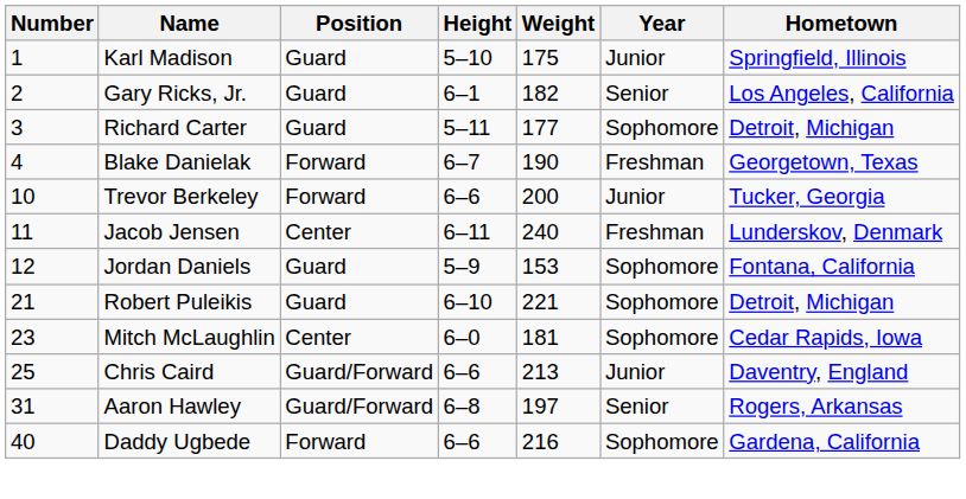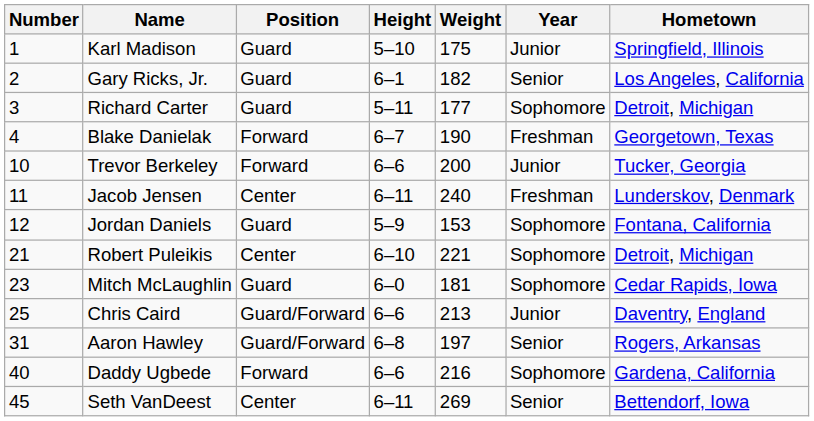 <table class="wikitable sortable" style="font-size: 95%;">
 <tr>
 <th>Number</th>
 <th>Name</th>
 <th>Position</th>
 <th>Height</th>
 <th>Weight</th>
 <th>Year</th>
 <th>Hometown</th>
 </tr>
 <tr>
 <td>1</td>
 <td>Karl Madison</td>
 <td>Guard</td>
 <td>5–10</td>
 <td>175</td>
 <td>Junior</td>
 <td><a href='#'>Springfield, Illinois</a></td>
 </tr>
 <tr>
 <td>2</td>
 <td>Gary Ricks, Jr.</td>
 <td>Guard</td>
 <td>6–1</td>
 <td>182</td>
 <td>Senior</td>
 <td><a href='#'>Los Angeles</a>, <a href='#'>California</a></td>
 </tr>
 <tr>
 <td>3</td>
 <td>Richard Carter</td>
 <td>Guard</td>
 <td>5–11</td>
 <td>177</td>
 <td>Sophomore</td>
 <td><a href='#'>Detroit</a>, <a href='#'>Michigan</a></td>
 </tr>
 <tr>
 <td>4</td>
 <td>Blake Danielak</td>
 <td>Forward</td>
 <td>6–7</td>
 <td>190</td>
 <td>Freshman</td>
 <td><a href='#'>Georgetown, Texas</a></td>
 </tr>
 <tr>
 <td>10</td>
 <td>Trevor Berkeley</td>
 <td>Forward</td>
 <td>6–6</td>
 <td>200</td>
 <td>Junior</td>
 <td><a href='#'>Tucker, Georgia</a></td>
 </tr>
 <tr>
 <td>11</td>
 <td>Jacob Jensen</td>
 <td>Center</td>
 <td>6–11</td>
 <td>240</td>
 <td>Freshman</td>
 <td><a href='#'>Lunderskov</a>, <a href='#'>Denmark</a></td>
 </tr>
 <tr>
 <td>12</td>
 <td>Jordan Daniels</td>
 <td>Guard</td>
 <td>5–9</td>
 <td>153</td>
 <td>Sophomore</td>
 <td><a href='#'>Fontana, California</a></td>
 </tr>
 <tr>
 <td>21</td>
 <td>Robert Puleikis</td>
-<td>Guard</td>
+<td>Center</td>
 <td>6–10</td>
 <td>221</td>
 <td>Sophomore</td>
 <td><a href='#'>Detroit</a>, <a href='#'>Michigan</a></td>
 </tr>
 <tr>
 <td>23</td>
 <td>Mitch McLaughlin</td>
-<td>Center</td>
+<td>Guard</td>
 <td>6–0</td>
 <td>181</td>
 <td>Sophomore</td>
 <td><a href='#'>Cedar Rapids, Iowa</a></td>
 </tr>
 <tr>
 <td>25</td>
 <td>Chris Caird</td>
 <td>Guard/Forward</td>
 <td>6–6</td>
 <td>213</td>
 <td>Junior</td>
 <td><a href='#'>Daventry</a>, <a href='#'>England</a></td>
 </tr>
 <tr>
 <td>31</td>
 <td>Aaron Hawley</td>
 <td>Guard/Forward</td>
 <td>6–8</td>
 <td>197</td>
 <td>Senior</td>
 <td><a href='#'>Rogers, Arkansas</a></td>
 </tr>
 <tr>
 <td>40</td>
 <td>Daddy Ugbede</td>
 <td>Forward</td>
 <td>6–6</td>
 <td>216</td>
 <td>Sophomore</td>
 <td><a href='#'>Gardena, California</a></td>
 </tr>
+<tr>
+<td>45</td>
+<td>Seth VanDeest</td>
+<td>Center</td>
+<td>6–11</td>
+<td>269</td>
+<td>Senior</td>
+<td><a href='#'>Bettendorf, Iowa</a></td>
+</tr>
 </table>
